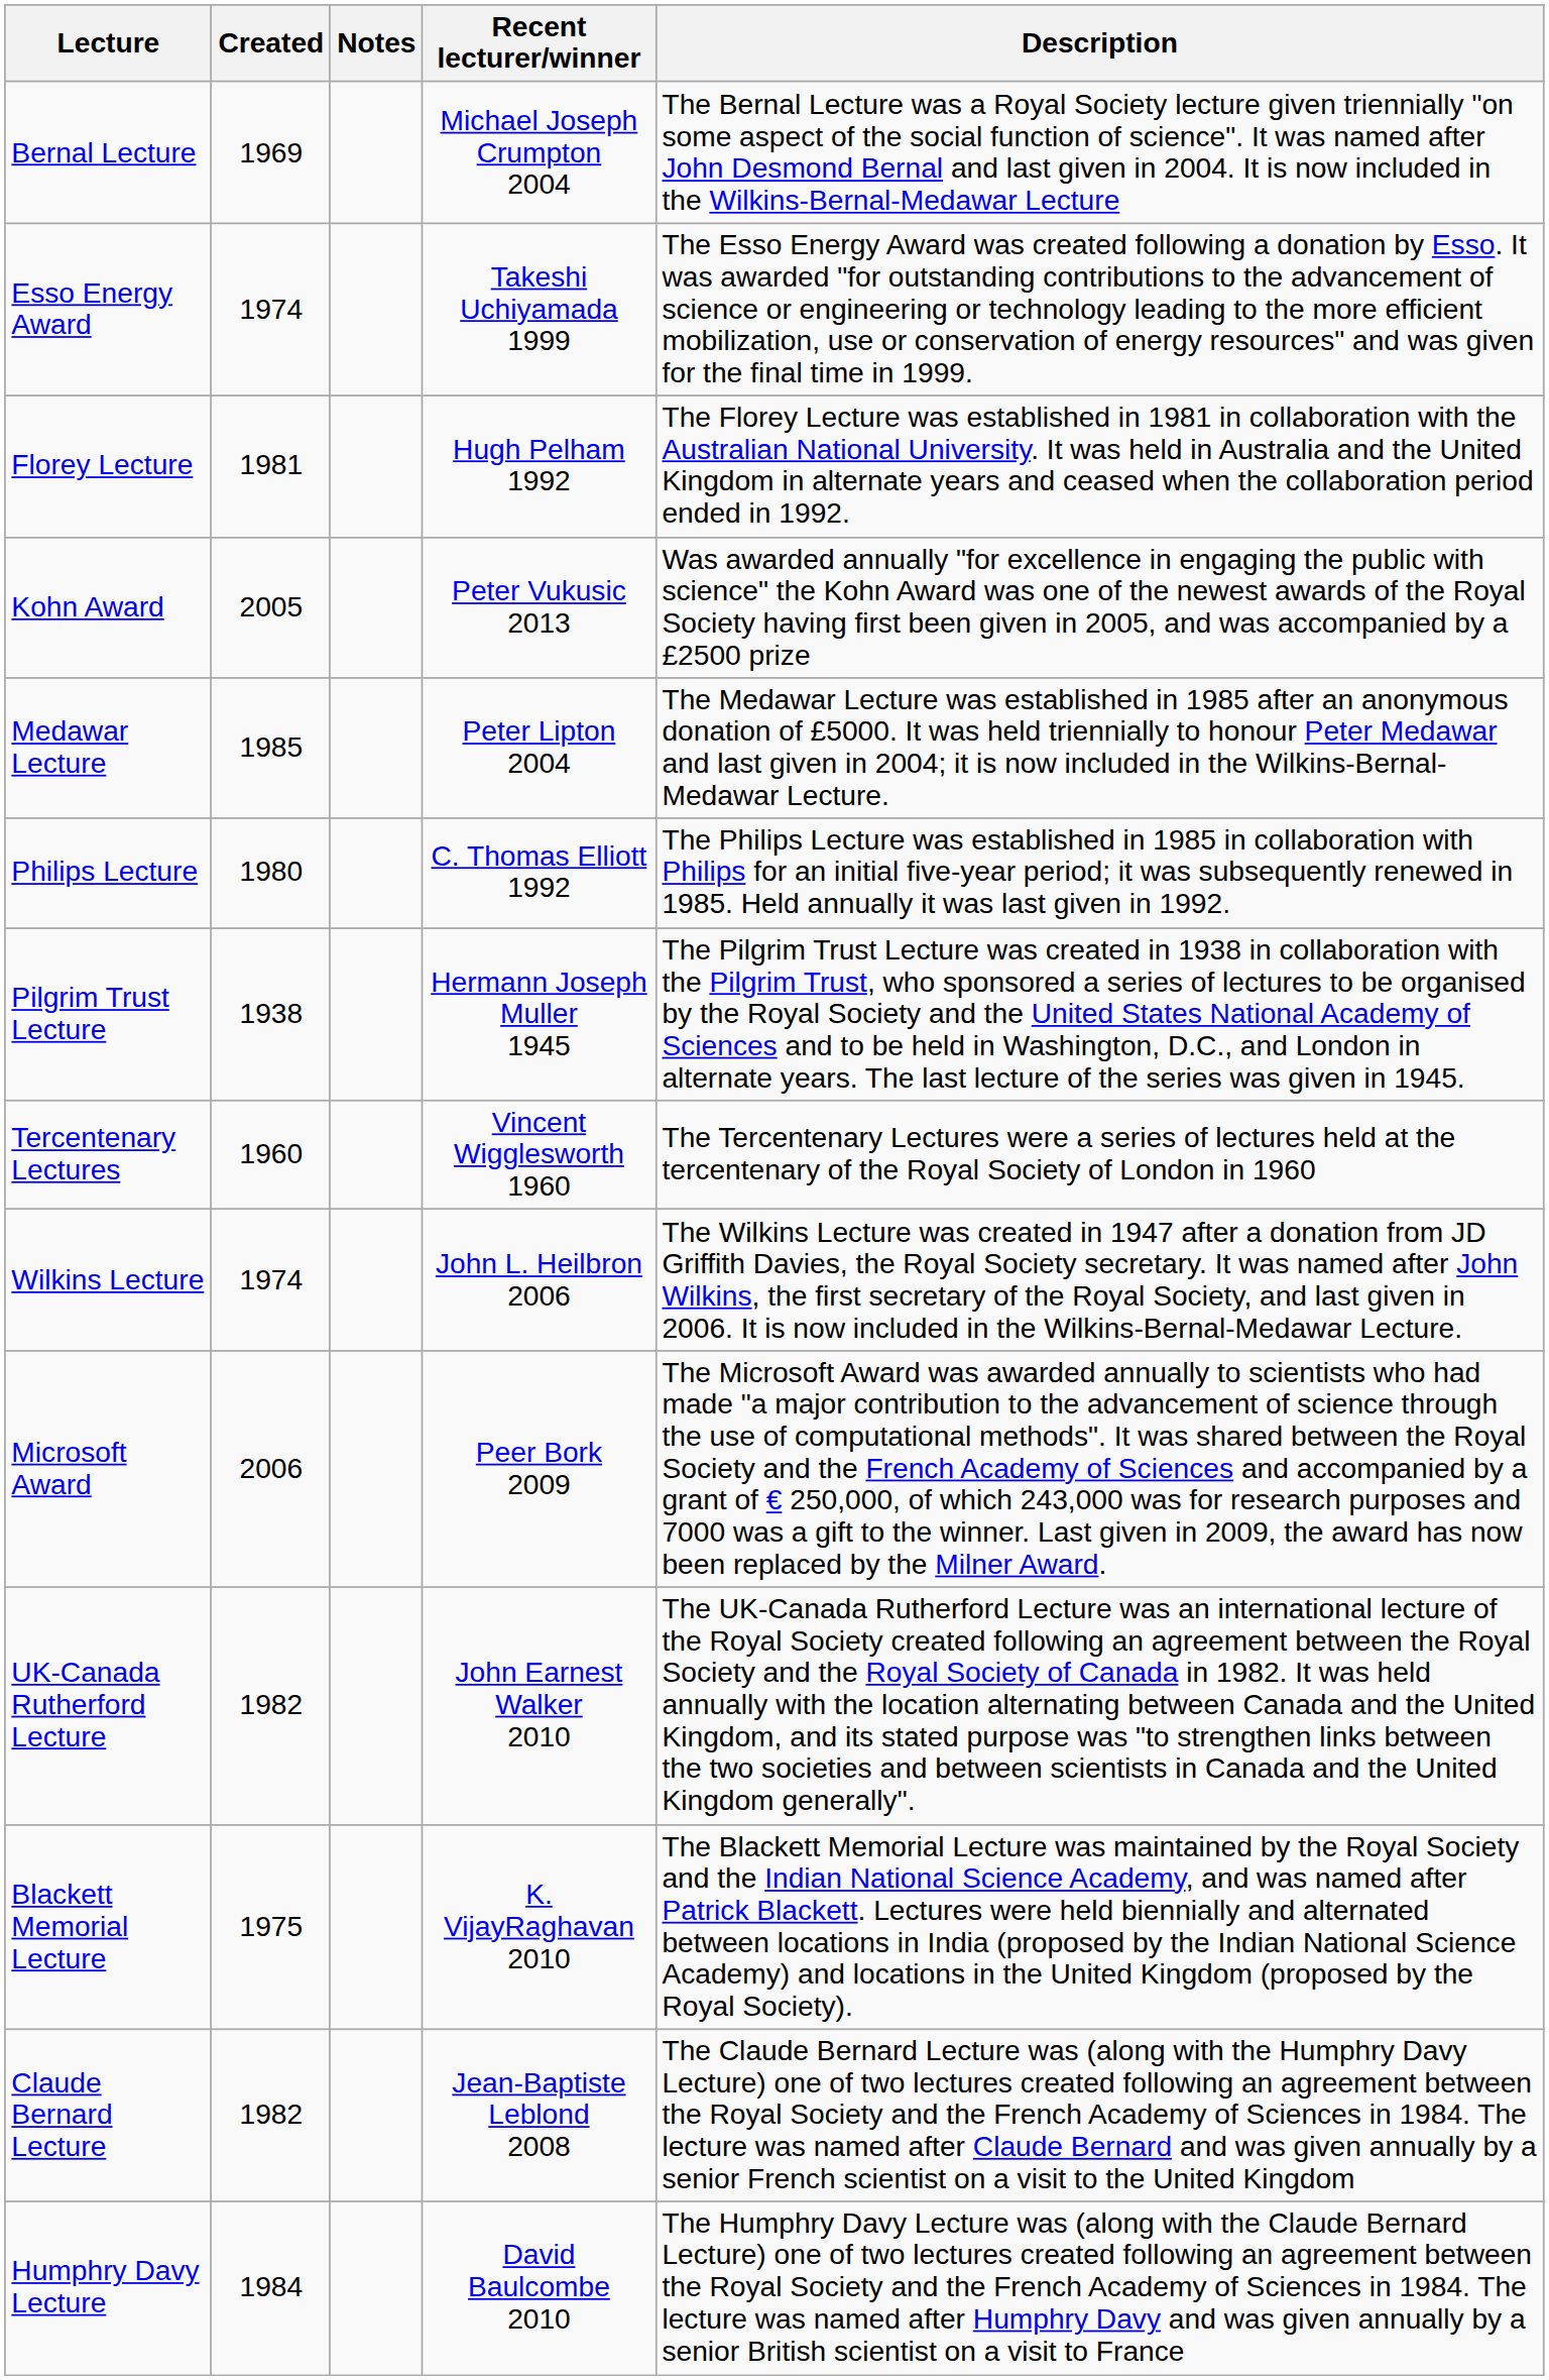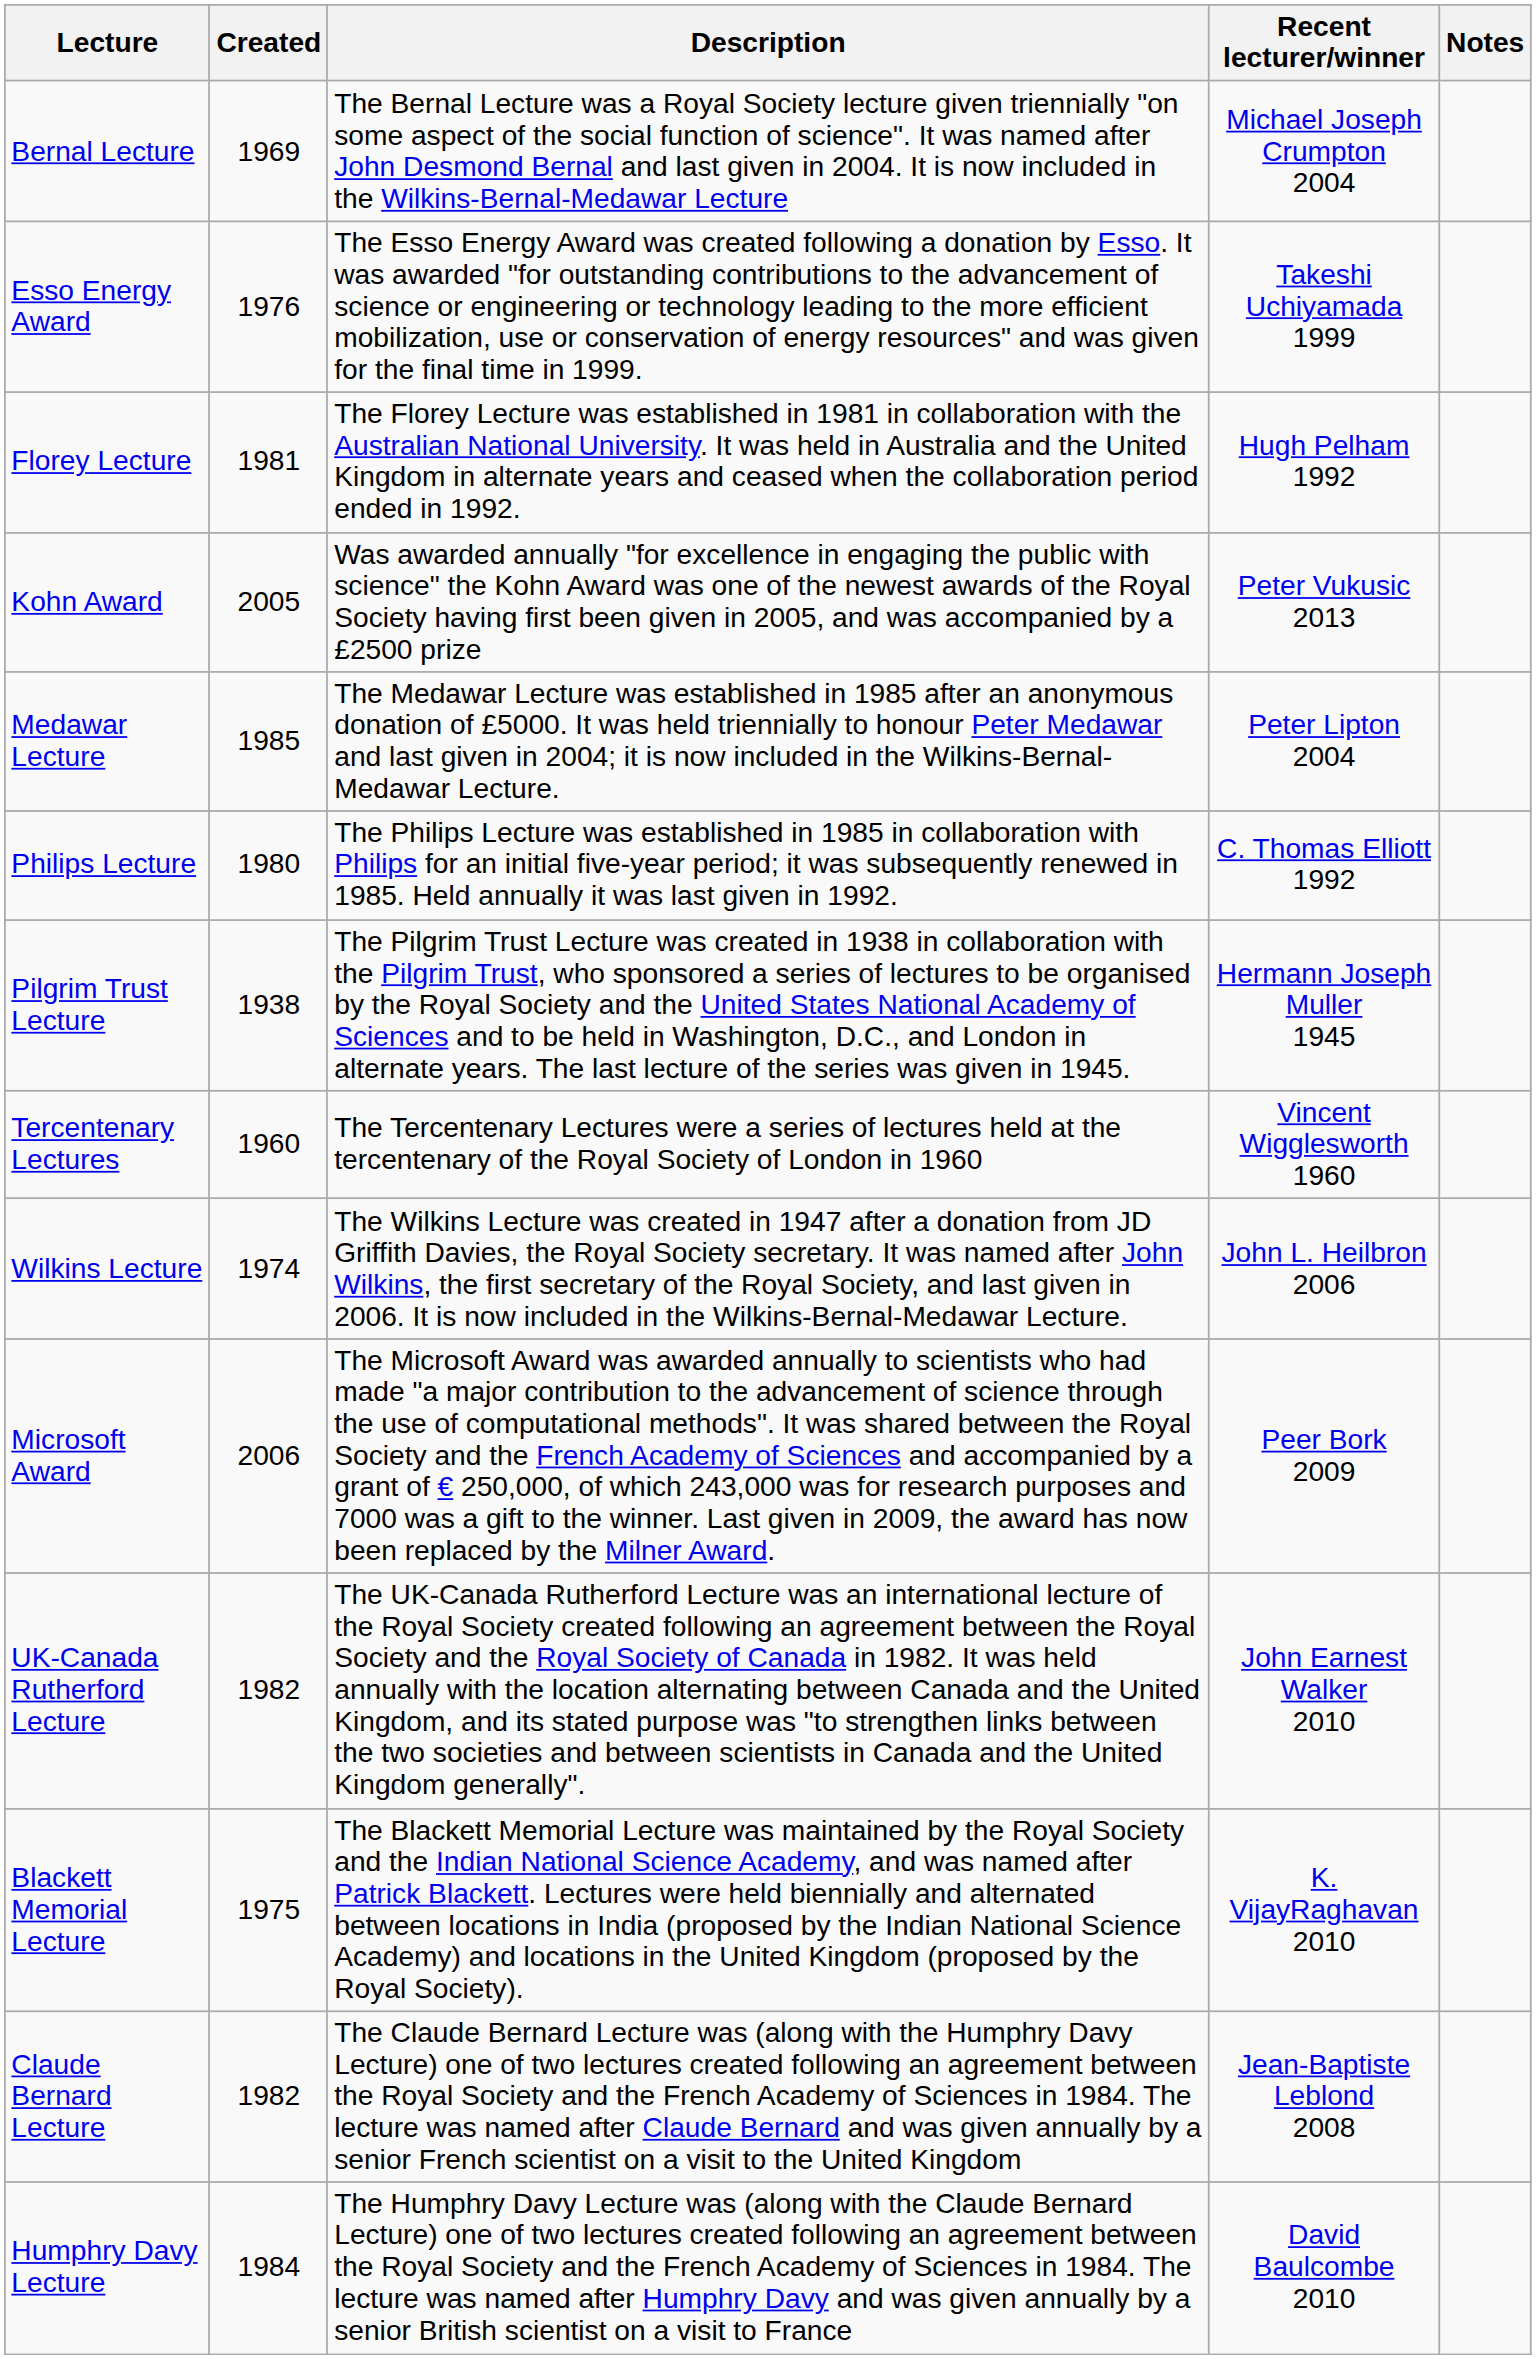 <table class="wikitable sortable">
 <tr>
 <th>Lecture</th>
 <th>Created</th>
+<th class="unsortable">Description</th>
+<th class="unsortable">Recent lecturer/winner</th>
 <th class="unsortable">Notes</th>
-<th class="unsortable">Recent lecturer/winner</th>
-<th class="unsortable">Description</th>
 </tr>
 <tr>
 <td><a href='#'>Bernal Lecture</a></td>
 <td align=center>1969</td>
+<td>The Bernal Lecture was a Royal Society lecture given triennially "on some aspect of the social function of science". It was named after <a href='#'>John Desmond Bernal</a> and last given in 2004. It is now included in the <a href='#'>Wilkins-Bernal-Medawar Lecture</a></td>
+<td align=center><a href='#'>Michael Joseph Crumpton</a> <br> 2004</td>
 <td></td>
-<td align=center><a href='#'>Michael Joseph Crumpton</a> <br> 2004</td>
-<td>The Bernal Lecture was a Royal Society lecture given triennially "on some aspect of the social function of science". It was named after <a href='#'>John Desmond Bernal</a> and last given in 2004. It is now included in the <a href='#'>Wilkins-Bernal-Medawar Lecture</a></td>
 </tr>
 <tr>
 <td><a href='#'>Esso Energy Award</a></td>
-<td align=center>1974</td>
+<td align=center>1976</td>
+<td>The Esso Energy Award was created following a donation by <a href='#'>Esso</a>. It was awarded "for outstanding contributions to the advancement of science or engineering or technology leading to the more efficient mobilization, use or conservation of energy resources" and was given for the final time in 1999.</td>
+<td align=center><a href='#'>Takeshi Uchiyamada</a><br> 1999</td>
 <td></td>
-<td align=center><a href='#'>Takeshi Uchiyamada</a><br> 1999</td>
-<td>The Esso Energy Award was created following a donation by <a href='#'>Esso</a>. It was awarded "for outstanding contributions to the advancement of science or engineering or technology leading to the more efficient mobilization, use or conservation of energy resources" and was given for the final time in 1999.</td>
 </tr>
 <tr>
 <td><a href='#'>Florey Lecture</a></td>
 <td align=center>1981</td>
+<td>The Florey Lecture was established in 1981 in collaboration with the <a href='#'>Australian National University</a>. It was held in Australia and the United Kingdom in alternate years and ceased when the collaboration period ended in 1992.</td>
+<td align=center><a href='#'>Hugh Pelham</a> <br> 1992</td>
 <td></td>
-<td align=center><a href='#'>Hugh Pelham</a> <br> 1992</td>
-<td>The Florey Lecture was established in 1981 in collaboration with the <a href='#'>Australian National University</a>. It was held in Australia and the United Kingdom in alternate years and ceased when the collaboration period ended in 1992.</td>
 </tr>
 <tr>
 <td><a href='#'>Kohn Award</a></td>
 <td align=center>2005</td>
+<td>Was awarded annually "for excellence in engaging the public with science" the Kohn Award was one of the newest awards of the Royal Society having first been given in 2005, and was accompanied by a £2500 prize</td>
+<td align=center><a href='#'>Peter Vukusic</a> <br> 2013</td>
 <td></td>
-<td align=center><a href='#'>Peter Vukusic</a> <br> 2013</td>
-<td>Was awarded annually "for excellence in engaging the public with science" the Kohn Award was one of the newest awards of the Royal Society having first been given in 2005, and was accompanied by a £2500 prize</td>
 </tr>
 <tr>
 <td><a href='#'>Medawar Lecture</a></td>
 <td align=center>1985</td>
+<td>The Medawar Lecture was established in 1985 after an anonymous donation of £5000. It was held triennially to honour <a href='#'>Peter Medawar</a> and last given in 2004; it is now included in the Wilkins-Bernal-Medawar Lecture.</td>
+<td align=center><a href='#'>Peter Lipton</a> <br> 2004</td>
 <td></td>
-<td align=center><a href='#'>Peter Lipton</a> <br> 2004</td>
-<td>The Medawar Lecture was established in 1985 after an anonymous donation of £5000. It was held triennially to honour <a href='#'>Peter Medawar</a> and last given in 2004; it is now included in the Wilkins-Bernal-Medawar Lecture.</td>
 </tr>
 <tr>
 <td><a href='#'>Philips Lecture</a></td>
 <td align=center>1980</td>
+<td>The Philips Lecture was established in 1985 in collaboration with <a href='#'>Philips</a> for an initial five-year period; it was subsequently renewed in 1985. Held annually it was last given in 1992.</td>
+<td align=center><a href='#'>C. Thomas Elliott</a> <br> 1992</td>
 <td></td>
-<td align=center><a href='#'>C. Thomas Elliott</a> <br> 1992</td>
-<td>The Philips Lecture was established in 1985 in collaboration with <a href='#'>Philips</a> for an initial five-year period; it was subsequently renewed in 1985. Held annually it was last given in 1992.</td>
 </tr>
 <tr>
 <td><a href='#'>Pilgrim Trust Lecture</a></td>
 <td align=center>1938</td>
+<td>The Pilgrim Trust Lecture was created in 1938 in collaboration with the <a href='#'>Pilgrim Trust</a>, who sponsored a series of lectures to be organised by the Royal Society and the <a href='#'>United States National Academy of Sciences</a> and to be held in Washington, D.C., and London in alternate years. The last lecture of the series was given in 1945.</td>
+<td align="center"><a href='#'>Hermann Joseph Muller</a> <br> 1945</td>
 <td></td>
-<td align="center"><a href='#'>Hermann Joseph Muller</a> <br> 1945</td>
-<td>The Pilgrim Trust Lecture was created in 1938 in collaboration with the <a href='#'>Pilgrim Trust</a>, who sponsored a series of lectures to be organised by the Royal Society and the <a href='#'>United States National Academy of Sciences</a> and to be held in Washington, D.C., and London in alternate years. The last lecture of the series was given in 1945.</td>
 </tr>
 <tr>
 <td><a href='#'>Tercentenary Lectures</a></td>
 <td align=center>1960</td>
+<td>The Tercentenary Lectures were a series of lectures held at the tercentenary of the Royal Society of London in 1960</td>
+<td align=center><a href='#'>Vincent Wigglesworth</a> <br> 1960</td>
 <td></td>
-<td align=center><a href='#'>Vincent Wigglesworth</a> <br> 1960</td>
-<td>The Tercentenary Lectures were a series of lectures held at the tercentenary of the Royal Society of London in 1960</td>
 </tr>
 <tr>
 <td><a href='#'>Wilkins Lecture</a></td>
 <td align=center>1974</td>
+<td>The Wilkins Lecture was created in 1947 after a donation from JD Griffith Davies, the Royal Society secretary. It was named after <a href='#'>John Wilkins</a>, the first secretary of the Royal Society, and last given in 2006. It is now included in the Wilkins-Bernal-Medawar Lecture.</td>
+<td align=center><a href='#'>John L. Heilbron</a> <br> 2006</td>
 <td></td>
-<td align=center><a href='#'>John L. Heilbron</a> <br> 2006</td>
-<td>The Wilkins Lecture was created in 1947 after a donation from JD Griffith Davies, the Royal Society secretary. It was named after <a href='#'>John Wilkins</a>, the first secretary of the Royal Society, and last given in 2006. It is now included in the Wilkins-Bernal-Medawar Lecture.</td>
 </tr>
 <tr>
 <td><a href='#'>Microsoft Award</a></td>
 <td align=center>2006</td>
+<td>The Microsoft Award was awarded annually to scientists who had made "a major contribution to the advancement of science through the use of computational methods". It was shared between the Royal Society and the <a href='#'>French Academy of Sciences</a> and accompanied by a grant of <a href='#'>€</a> 250,000, of which 243,000 was for research purposes and 7000 was a gift to the winner. Last given in 2009, the award has now been replaced by the <a href='#'>Milner Award</a>.</td>
+<td align=center><a href='#'>Peer Bork</a> <br> 2009</td>
 <td></td>
-<td align=center><a href='#'>Peer Bork</a> <br> 2009</td>
-<td>The Microsoft Award was awarded annually to scientists who had made "a major contribution to the advancement of science through the use of computational methods". It was shared between the Royal Society and the <a href='#'>French Academy of Sciences</a> and accompanied by a grant of <a href='#'>€</a> 250,000, of which 243,000 was for research purposes and 7000 was a gift to the winner. Last given in 2009, the award has now been replaced by the <a href='#'>Milner Award</a>.</td>
 </tr>
 <tr>
 <td><a href='#'>UK-Canada Rutherford Lecture</a></td>
 <td align=center>1982</td>
+<td>The UK-Canada Rutherford Lecture was an international lecture of the Royal Society created following an agreement between the Royal Society and the <a href='#'>Royal Society of Canada</a> in 1982. It was held annually with the location alternating between Canada and the United Kingdom, and its stated purpose was "to strengthen links between the two societies and between scientists in Canada and the United Kingdom generally".</td>
+<td align=center><a href='#'>John Earnest Walker</a> <br> 2010</td>
 <td></td>
-<td align=center><a href='#'>John Earnest Walker</a> <br> 2010</td>
-<td>The UK-Canada Rutherford Lecture was an international lecture of the Royal Society created following an agreement between the Royal Society and the <a href='#'>Royal Society of Canada</a> in 1982. It was held annually with the location alternating between Canada and the United Kingdom, and its stated purpose was "to strengthen links between the two societies and between scientists in Canada and the United Kingdom generally".</td>
 </tr>
 <tr>
 <td><a href='#'>Blackett Memorial Lecture</a></td>
 <td align=center>1975</td>
+<td>The Blackett Memorial Lecture was maintained by the Royal Society and the <a href='#'>Indian National Science Academy</a>, and was named after <a href='#'>Patrick Blackett</a>. Lectures were held biennially and alternated between locations in India (proposed by the Indian National Science Academy) and locations in the United Kingdom (proposed by the Royal Society).</td>
+<td align=center><a href='#'>K. VijayRaghavan</a> <br> 2010</td>
 <td></td>
-<td align=center><a href='#'>K. VijayRaghavan</a> <br> 2010</td>
-<td>The Blackett Memorial Lecture was maintained by the Royal Society and the <a href='#'>Indian National Science Academy</a>, and was named after <a href='#'>Patrick Blackett</a>. Lectures were held biennially and alternated between locations in India (proposed by the Indian National Science Academy) and locations in the United Kingdom (proposed by the Royal Society).</td>
 </tr>
 <tr>
 <td><a href='#'>Claude Bernard Lecture</a></td>
 <td align=center>1982</td>
+<td>The Claude Bernard Lecture was (along with the Humphry Davy Lecture) one of two lectures created following an agreement between the Royal Society and the French Academy of Sciences in 1984. The lecture was named after <a href='#'>Claude Bernard</a> and was given annually by a senior French scientist on a visit to the United Kingdom</td>
+<td align=center><a href='#'>Jean-Baptiste Leblond</a> <br> 2008</td>
 <td></td>
-<td align=center><a href='#'>Jean-Baptiste Leblond</a> <br> 2008</td>
-<td>The Claude Bernard Lecture was (along with the Humphry Davy Lecture) one of two lectures created following an agreement between the Royal Society and the French Academy of Sciences in 1984. The lecture was named after <a href='#'>Claude Bernard</a> and was given annually by a senior French scientist on a visit to the United Kingdom</td>
 </tr>
 <tr>
 <td><a href='#'>Humphry Davy Lecture</a></td>
 <td align=center>1984</td>
+<td>The Humphry Davy Lecture was (along with the Claude Bernard Lecture) one of two lectures created following an agreement between the Royal Society and the French Academy of Sciences in 1984. The lecture was named after <a href='#'>Humphry Davy</a> and was given annually by a senior British scientist on a visit to France</td>
+<td align=center><a href='#'>David Baulcombe</a> <br> 2010</td>
 <td></td>
-<td align=center><a href='#'>David Baulcombe</a> <br> 2010</td>
-<td>The Humphry Davy Lecture was (along with the Claude Bernard Lecture) one of two lectures created following an agreement between the Royal Society and the French Academy of Sciences in 1984. The lecture was named after <a href='#'>Humphry Davy</a> and was given annually by a senior British scientist on a visit to France</td>
 </tr>
 </table>
